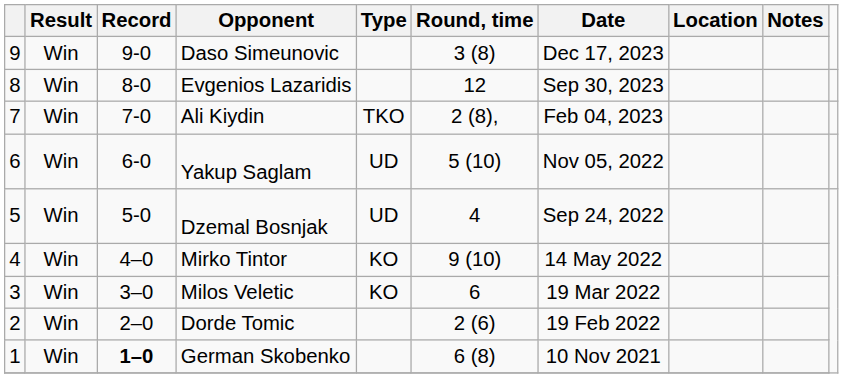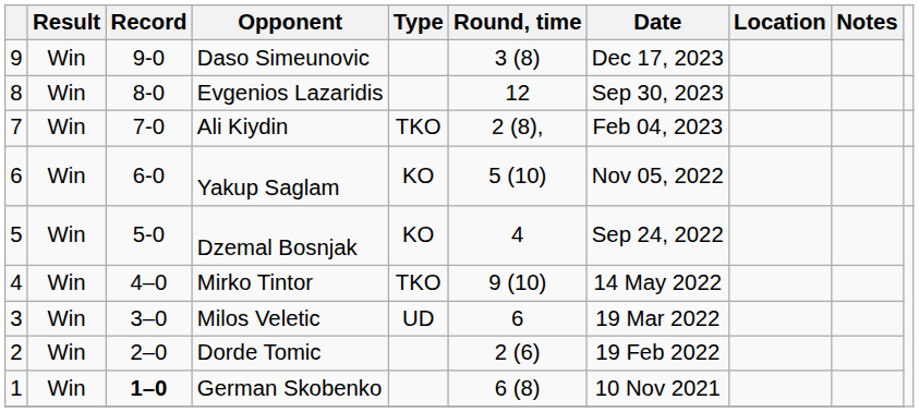 <table class="wikitable" style="text-align:center">
 <tr>
 <th></th>
 <th>Result</th>
 <th>Record</th>
 <th>Opponent</th>
 <th>Type</th>
 <th>Round, time</th>
 <th>Date</th>
 <th>Location</th>
 <th>Notes</th>
 </tr>
 <tr>
 <td>9</td>
 <td>Win</td>
 <td>9-0</td>
 <td style="text-align:left;">Daso Simeunovic</td>
 <td></td>
 <td>3 (8) </td>
 <td>Dec 17, 2023</td>
 <td style="text-align:left;"><br></td>
 <td></td>
 </tr>
 <tr>
 <td>8</td>
 <td>Win</td>
 <td>8-0</td>
 <td style="text-align:left;">Evgenios Lazaridis</td>
 <td></td>
 <td>12</td>
 <td>Sep 30, 2023</td>
 <td style="text-align:left;"><br></td>
 <td></td>
 <td></td>
 </tr>
 <tr>
 <td>7</td>
 <td>Win</td>
 <td>7-0</td>
 <td style="text-align:left;">Ali Kiydin</td>
 <td>TKO</td>
 <td>2 (8), </td>
 <td>Feb 04, 2023</td>
 <td style="text-align:left;"><br></td>
 <td style="text-align:left;"></td>
 <td></td>
 </tr>
 <tr>
 <td>6</td>
 <td>Win</td>
 <td>6-0</td>
 <td style="text-align:left;"><br>Yakup Saglam</td>
-<td>UD</td>
+<td>KO</td>
 <td>5 (10) </td>
 <td>Nov 05, 2022</td>
 <td style="text-align:left;"></td>
 <td style="text-align:left;"></td>
 <td></td>
 </tr>
 <tr>
 <td>5</td>
 <td>Win</td>
 <td>5-0</td>
 <td style="text-align:left;"><br>Dzemal Bosnjak</td>
-<td>UD</td>
+<td>KO</td>
 <td>4</td>
 <td>Sep 24, 2022</td>
 <td style="text-align:left;"></td>
 <td></td>
 </tr>
 <tr>
 <td>4</td>
 <td>Win</td>
 <td>4–0</td>
 <td align=left>Mirko Tintor</td>
-<td>KO</td>
+<td>TKO</td>
 <td>9 (10)</td>
 <td>14 May 2022</td>
 <td align=left></td>
 <td></td>
 </tr>
 <tr>
 <td>3</td>
 <td>Win</td>
 <td>3–0</td>
 <td align=left>Milos Veletic</td>
-<td>KO</td>
+<td>UD</td>
 <td>6</td>
 <td>19 Mar 2022</td>
 <td align=left></td>
 <td></td>
 </tr>
 <tr>
 <td>2</td>
 <td>Win</td>
 <td>2–0</td>
 <td align=left>Dorde Tomic</td>
 <td></td>
 <td>2 (6) </td>
 <td>19 Feb 2022</td>
 <td align=left></td>
 <td></td>
 </tr>
 <tr>
 <td>1</td>
 <td>Win</td>
 <td><strong>1–0</strong></td>
 <td align=left>German Skobenko</td>
 <td></td>
 <td>6 (8) </td>
 <td>10 Nov 2021</td>
 <td align=left></td>
 <td></td>
 </tr>
 <tr>
 </tr>
 </table>
